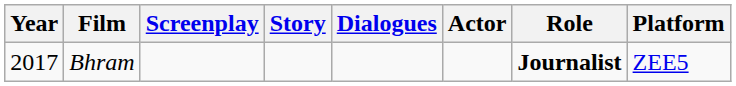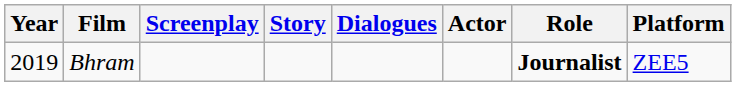 <table class="wikitable">
 <tr>
 <th>Year</th>
 <th>Film</th>
 <th><a href='#'>Screenplay</a></th>
 <th><a href='#'>Story</a></th>
 <th><a href='#'>Dialogues</a></th>
 <th>Actor</th>
 <th>Role</th>
 <th>Platform</th>
 </tr>
 <tr>
-<td style="text-align:center;">2017</td>
+<td style="text-align:center;">2019</td>
 <td><em>Bhram</em></td>
 <td></td>
 <td></td>
 <td></td>
 <td></td>
 <td><strong>Journalist</strong></td>
 <td><a href='#'>ZEE5</a></td>
 </tr>
 </table>
